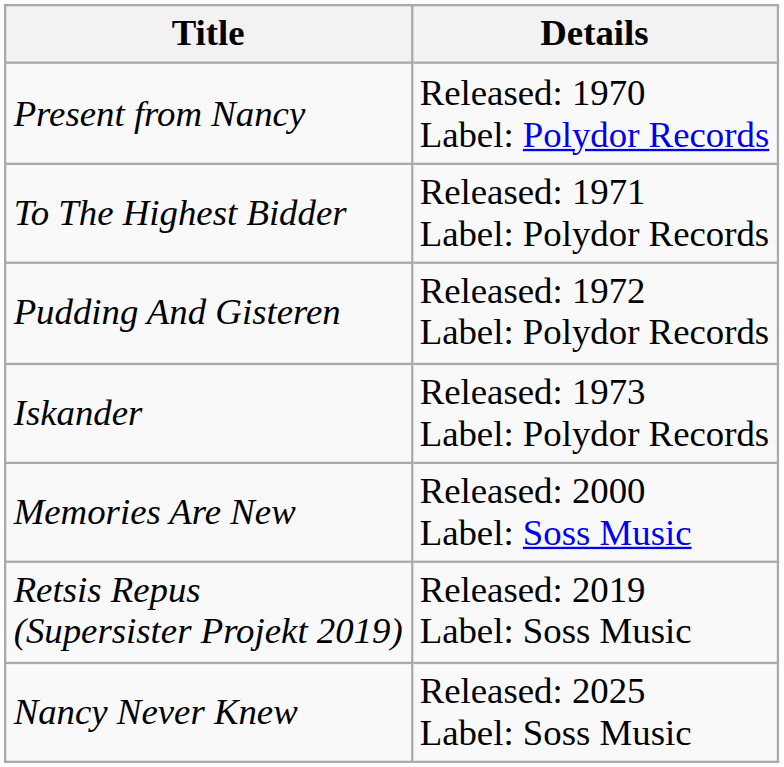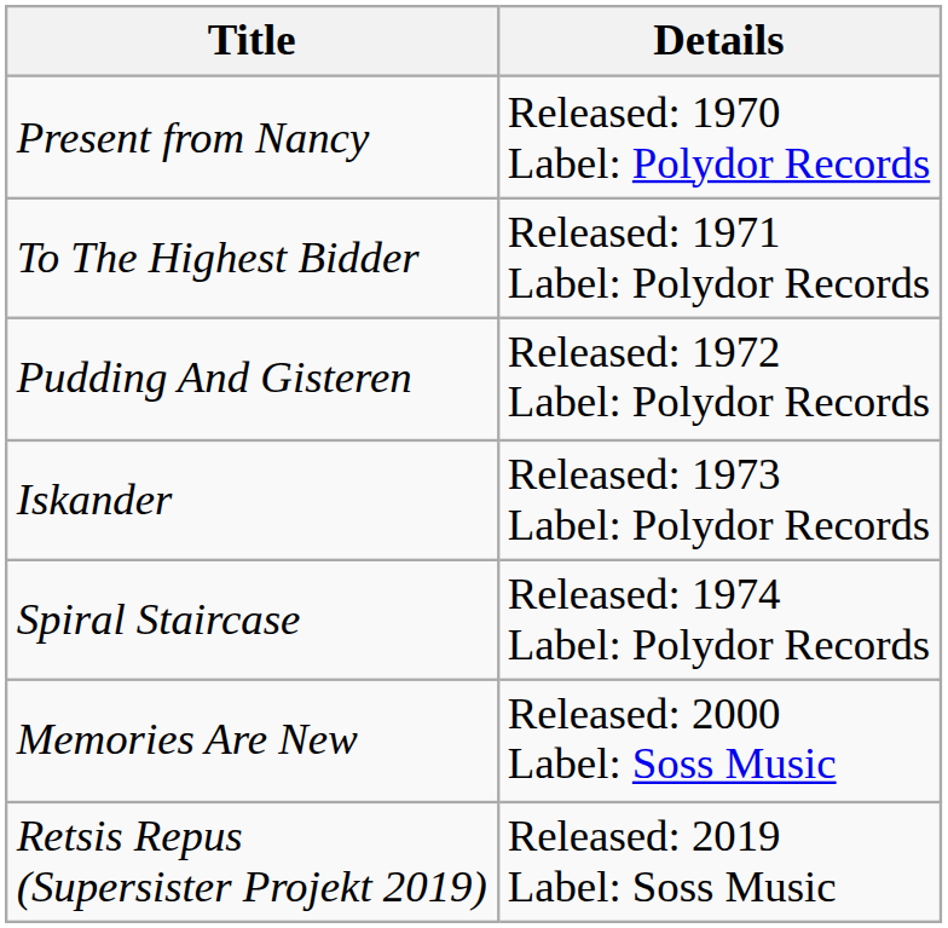 <table class="wikitable">
 <tr>
 <th>Title</th>
 <th>Details</th>
 </tr>
 <tr>
 <td><em>Present from Nancy</em></td>
 <td>Released: 1970<br>Label: <a href='#'>Polydor Records</a></td>
 </tr>
 <tr>
 <td><em>To The Highest Bidder</em></td>
 <td>Released: 1971<br>Label: Polydor Records</td>
 </tr>
 <tr>
 <td><em>Pudding And Gisteren</em></td>
 <td>Released: 1972<br>Label: Polydor Records</td>
 </tr>
 <tr>
 <td><em>Iskander</em></td>
 <td>Released: 1973<br>Label: Polydor Records</td>
 </tr>
 <tr>
+<td><em>Spiral Staircase</em></td>
+<td>Released: 1974<br>Label: Polydor Records</td>
+</tr>
+<tr>
 <td><em>Memories Are New</em></td>
 <td>Released: 2000<br>Label: <a href='#'>Soss Music</a></td>
 </tr>
 <tr>
 <td><em>Retsis Repus</em><br><em>(Supersister Projekt 2019)</em></td>
 <td>Released: 2019<br>Label: Soss Music</td>
 </tr>
-<tr>
-<td><em>Nancy Never Knew</em></td>
-<td>Released: 2025<br>Label: Soss Music</td>
-</tr>
 </table>
